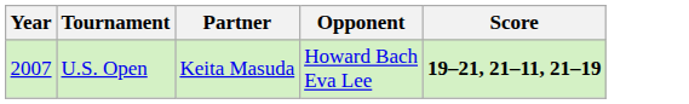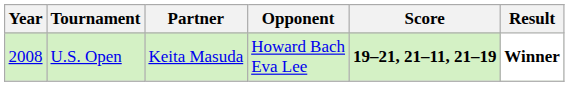 <table class="sortable wikitable" style="font-size: 90%;">
 <tr>
 <th>Year</th>
 <th>Tournament</th>
 <th>Partner</th>
 <th>Opponent</th>
 <th>Score</th>
+<th>Result</th>
 </tr>
 <tr style="background:#D4F1C5">
-<td align="center"><a href='#'>2007</a></td>
+<td align="center"><a href='#'>2008</a></td>
 <td align="left"><a href='#'>U.S. Open</a></td>
 <td align="left"> <a href='#'>Keita Masuda</a></td>
 <td align="left"> <a href='#'>Howard Bach</a> <br>  <a href='#'>Eva Lee</a></td>
 <td align="left"><strong>19–21, 21–11, 21–19</strong></td>
+<td style="text-align:left; background:white"> <strong>Winner</strong></td>
 </tr>
 </table>
